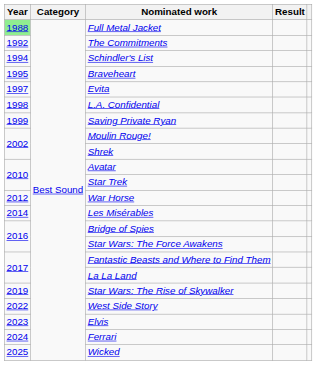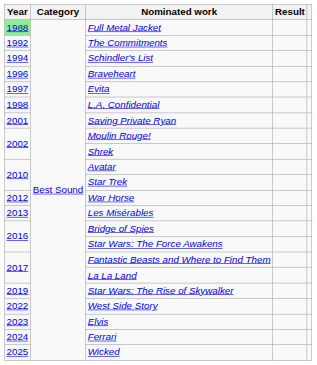 <table class="wikitable sortable">
 <tr>
 <th>Year</th>
 <th>Category</th>
 <th>Nominated work</th>
 <th>Result</th>
 <th scope="col" class="unsortable"></th>
 </tr>
 <tr>
 <td style="background: lightgreen;"><a href='#'>1988</a></td>
 <td rowspan="22"><a href='#'>Best Sound</a></td>
 <td><em><a href='#'>Full Metal Jacket</a></em></td>
 <td></td>
 <td></td>
 </tr>
 <tr>
 <td><a href='#'>1992</a></td>
 <td><a href='#'><em>The Commitments</em></a></td>
 <td></td>
 <td></td>
 </tr>
 <tr>
 <td><a href='#'>1994</a></td>
 <td><em><a href='#'>Schindler's List</a></em></td>
 <td></td>
 <td></td>
 </tr>
 <tr>
-<td><a href='#'>1995</a></td>
+<td><a href='#'>1996</a></td>
 <td><em><a href='#'>Braveheart</a></em></td>
 <td></td>
 <td></td>
 </tr>
 <tr>
 <td><a href='#'>1997</a></td>
 <td><em><a href='#'>Evita</a></em></td>
 <td></td>
 <td></td>
 </tr>
 <tr>
 <td><a href='#'>1998</a></td>
 <td><em><a href='#'>L.A. Confidential</a></em></td>
 <td></td>
 <td></td>
 </tr>
 <tr>
-<td><a href='#'>1999</a></td>
+<td><a href='#'>2001</a></td>
 <td><em><a href='#'>Saving Private Ryan</a></em></td>
 <td></td>
 <td></td>
 </tr>
 <tr>
 <td rowspan="2"><a href='#'>2002</a></td>
 <td><em><a href='#'>Moulin Rouge!</a></em></td>
 <td></td>
 <td></td>
 </tr>
 <tr>
 <td><em><a href='#'>Shrek</a></em></td>
 <td></td>
 <td></td>
 </tr>
 <tr>
 <td rowspan="2"><a href='#'>2010</a></td>
 <td><em><a href='#'>Avatar</a></em></td>
 <td></td>
 <td></td>
 </tr>
 <tr>
 <td><em><a href='#'>Star Trek</a></em></td>
 <td></td>
 <td></td>
 </tr>
 <tr>
 <td><a href='#'>2012</a></td>
 <td><em><a href='#'>War Horse</a></em></td>
 <td></td>
 <td></td>
 </tr>
 <tr>
-<td><a href='#'>2014</a></td>
+<td><a href='#'>2013</a></td>
 <td><em><a href='#'>Les Misérables</a></em></td>
 <td></td>
 <td></td>
 </tr>
 <tr>
 <td rowspan="2"><a href='#'>2016</a></td>
 <td><em><a href='#'>Bridge of Spies</a></em></td>
 <td></td>
 <td></td>
 </tr>
 <tr>
 <td><em><a href='#'>Star Wars: The Force Awakens</a></em></td>
 <td></td>
 <td></td>
 </tr>
 <tr>
 <td rowspan="2"><a href='#'>2017</a></td>
 <td><a href='#'><em>Fantastic Beasts and Where to Find Them</em></a></td>
 <td></td>
 <td></td>
 </tr>
 <tr>
 <td><em><a href='#'>La La Land</a></em></td>
 <td></td>
 <td></td>
 </tr>
 <tr>
 <td><a href='#'>2019</a></td>
 <td><em><a href='#'>Star Wars: The Rise of Skywalker</a></em></td>
 <td></td>
 <td></td>
 </tr>
 <tr>
 <td><a href='#'>2022</a></td>
 <td><em><a href='#'>West Side Story</a></em></td>
 <td></td>
 <td></td>
 </tr>
 <tr>
 <td><a href='#'>2023</a></td>
 <td><em><a href='#'>Elvis</a></em></td>
 <td></td>
 <td></td>
 </tr>
 <tr>
 <td><a href='#'>2024</a></td>
 <td><em><a href='#'>Ferrari</a></em></td>
 <td></td>
 <td></td>
 </tr>
 <tr>
 <td><a href='#'>2025</a></td>
 <td><em><a href='#'>Wicked</a></em></td>
 <td></td>
 <td></td>
 </tr>
 </table>
